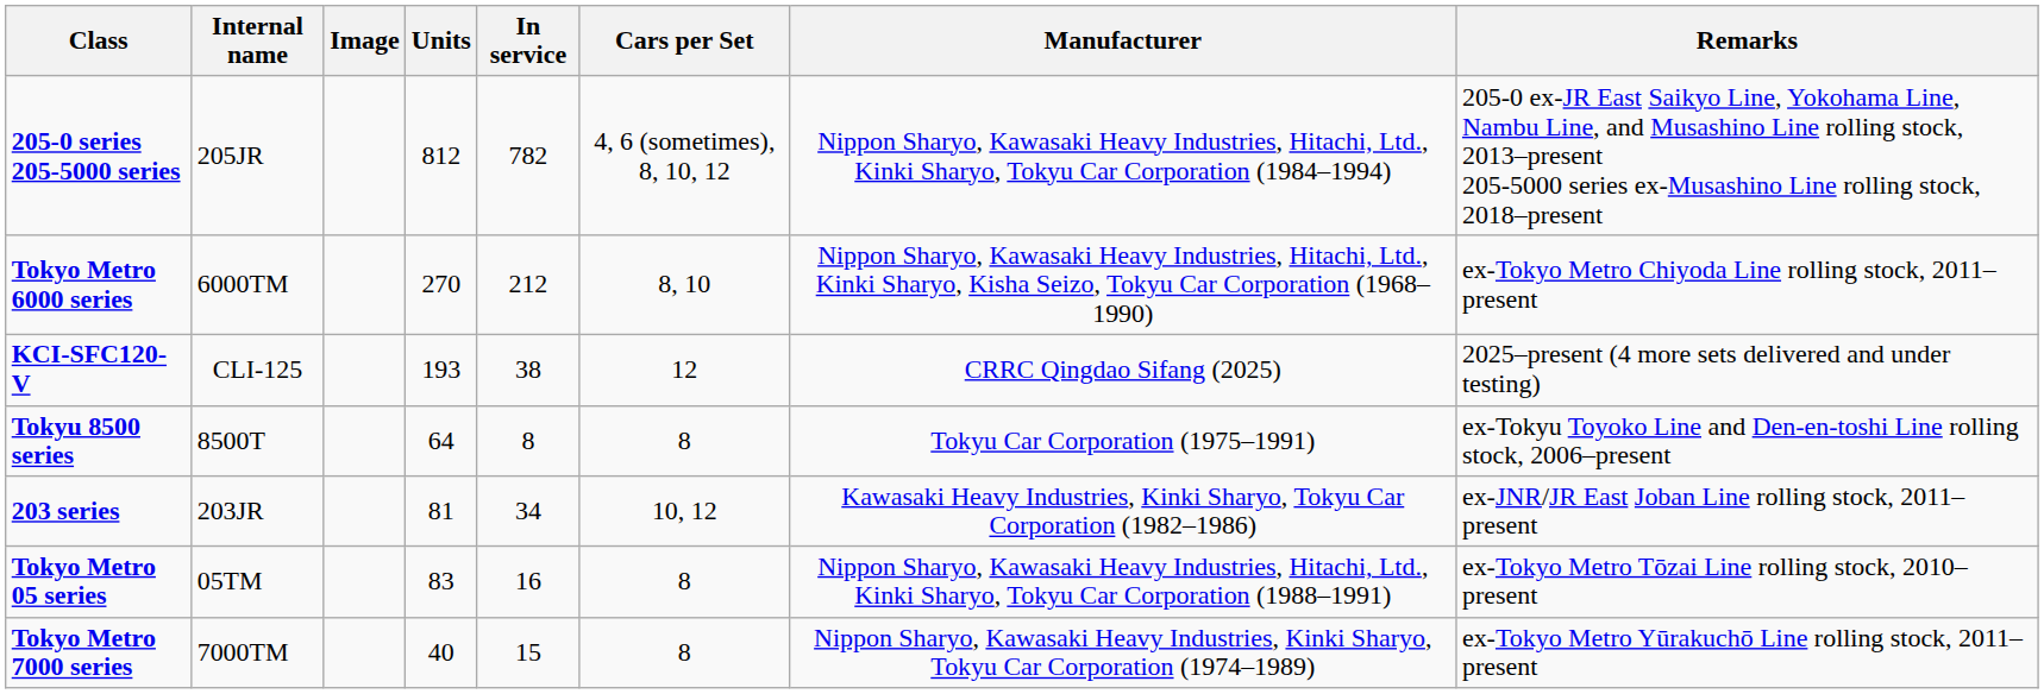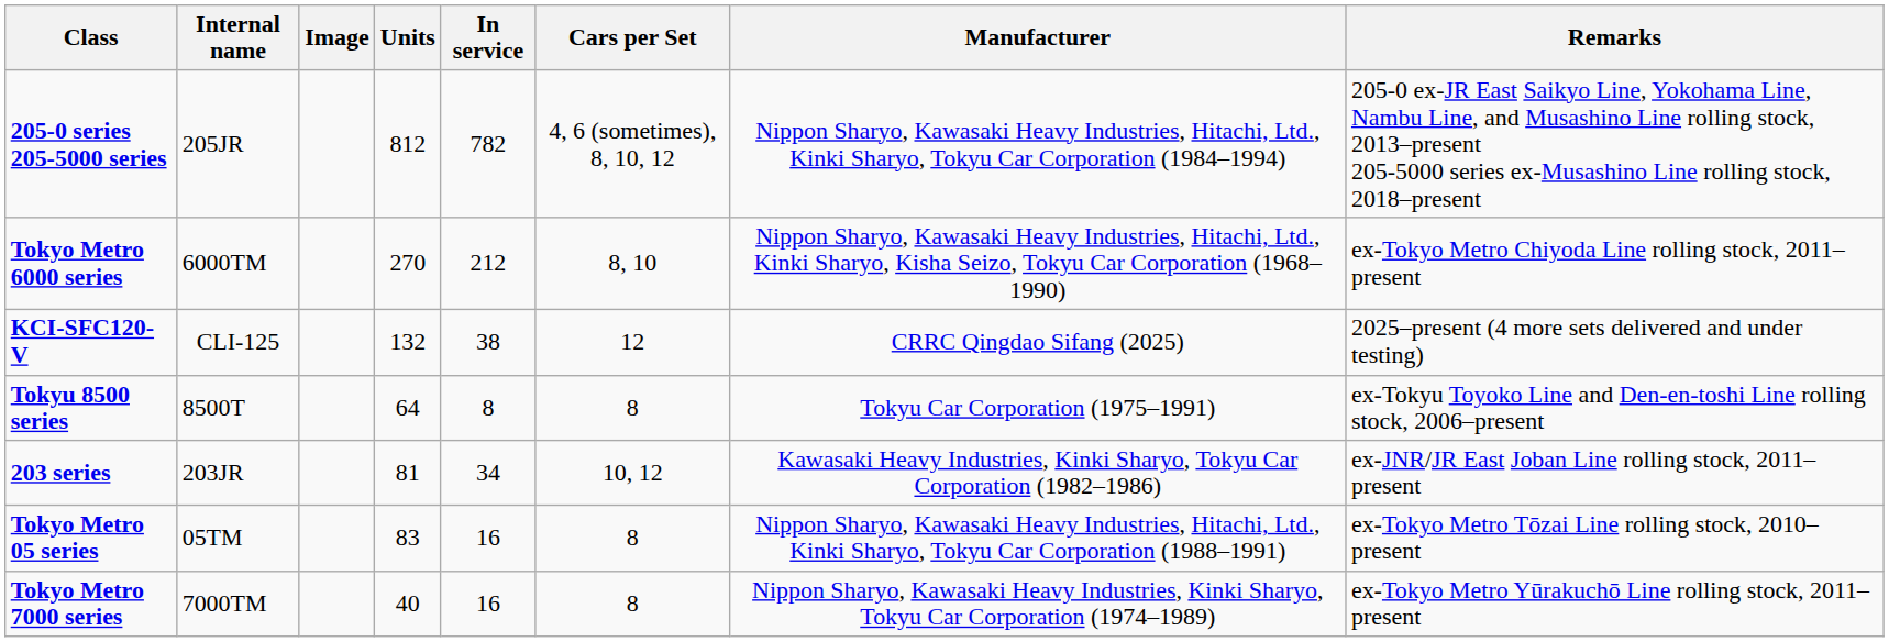 <table class="wikitable">
 <tr>
 <th>Class</th>
 <th>Internal name</th>
 <th>Image</th>
 <th>Units</th>
 <th>In service</th>
 <th>Cars per Set</th>
 <th>Manufacturer</th>
 <th>Remarks</th>
 </tr>
 <tr>
 <td><strong> <a href='#'>205-0 series</a></strong><br><strong> <a href='#'>205-5000 series</a></strong></td>
 <td>205JR</td>
 <td></td>
 <td align=center>812</td>
 <td align=center>782</td>
 <td align=center>4, 6 (sometimes), 8, 10, 12</td>
 <td align=center> <a href='#'>Nippon Sharyo</a>, <a href='#'>Kawasaki Heavy Industries</a>, <a href='#'>Hitachi, Ltd.</a>, <a href='#'>Kinki Sharyo</a>, <a href='#'>Tokyu Car Corporation</a> (1984–1994)</td>
 <td>205-0 ex-<a href='#'>JR East</a> <a href='#'>Saikyo Line</a>, <a href='#'>Yokohama Line</a>, <a href='#'>Nambu Line</a>, and <a href='#'>Musashino Line</a> rolling stock, 2013–present<br>205-5000 series ex-<a href='#'>Musashino Line</a> rolling stock, 2018–present</td>
 </tr>
 <tr>
 <td><strong><a href='#'>Tokyo Metro 6000 series</a></strong></td>
 <td>6000TM</td>
 <td></td>
 <td align=center>270</td>
 <td align=center>212</td>
 <td align=center>8, 10</td>
 <td align=center> <a href='#'>Nippon Sharyo</a>, <a href='#'>Kawasaki Heavy Industries</a>, <a href='#'>Hitachi, Ltd.</a>, <a href='#'>Kinki Sharyo</a>, <a href='#'>Kisha Seizo</a>, <a href='#'>Tokyu Car Corporation</a> (1968–1990)</td>
 <td>ex-<a href='#'>Tokyo Metro Chiyoda Line</a> rolling stock, 2011–present</td>
 </tr>
 <tr>
 <td><strong><a href='#'>KCI-SFC120-V</a></strong></td>
 <td align="center">CLI-125</td>
 <td></td>
-<td align="center">193</td>
+<td align="center">132</td>
 <td align="center">38</td>
 <td align="center">12</td>
 <td align="center"> <a href='#'>CRRC Qingdao Sifang</a> (2025)</td>
 <td>2025–present (4 more sets delivered and under testing)</td>
 </tr>
 <tr>
 <td><strong><a href='#'>Tokyu 8500 series</a></strong></td>
 <td>8500T</td>
 <td></td>
 <td align=center>64</td>
 <td align=center>8</td>
 <td align=center>8</td>
 <td align=center> <a href='#'>Tokyu Car Corporation</a> (1975–1991)</td>
 <td>ex-Tokyu <a href='#'>Toyoko Line</a> and <a href='#'>Den-en-toshi Line</a> rolling stock, 2006–present</td>
 </tr>
 <tr>
 <td><strong><a href='#'>203 series</a></strong></td>
 <td>203JR</td>
 <td></td>
 <td align=center>81</td>
 <td align=center>34</td>
 <td align=center>10, 12</td>
 <td align=center> <a href='#'>Kawasaki Heavy Industries</a>, <a href='#'>Kinki Sharyo</a>, <a href='#'>Tokyu Car Corporation</a> (1982–1986)</td>
 <td>ex-<a href='#'>JNR</a>/<a href='#'>JR East</a> <a href='#'>Joban Line</a> rolling stock, 2011–present</td>
 </tr>
 <tr>
 <td><strong><a href='#'>Tokyo Metro 05 series</a></strong></td>
 <td>05TM</td>
 <td></td>
 <td align=center>83</td>
 <td align=center>16</td>
 <td align=center>8</td>
 <td align=center> <a href='#'>Nippon Sharyo</a>, <a href='#'>Kawasaki Heavy Industries</a>, <a href='#'>Hitachi, Ltd.</a>, <a href='#'>Kinki Sharyo</a>, <a href='#'>Tokyu Car Corporation</a> (1988–1991)</td>
 <td>ex-<a href='#'>Tokyo Metro Tōzai Line</a> rolling stock, 2010–present</td>
 </tr>
 <tr>
 <td><strong><a href='#'>Tokyo Metro 7000 series</a></strong></td>
 <td>7000TM</td>
 <td></td>
 <td align=center>40</td>
-<td align=center>15</td>
+<td align=center>16</td>
 <td align=center>8</td>
 <td align=center> <a href='#'>Nippon Sharyo</a>, <a href='#'>Kawasaki Heavy Industries</a>, <a href='#'>Kinki Sharyo</a>, <a href='#'>Tokyu Car Corporation</a> (1974–1989)</td>
 <td>ex-<a href='#'>Tokyo Metro Yūrakuchō Line</a> rolling stock, 2011–present</td>
 </tr>
 </table>
